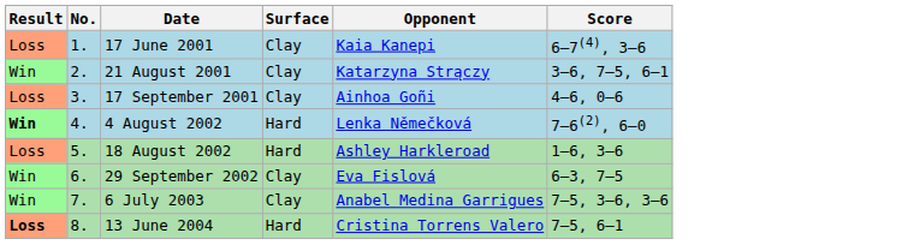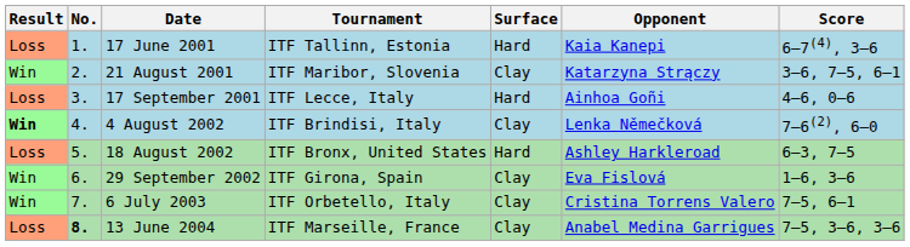 <table class="sortable wikitable" style=font-size:97%>
 <tr>
 <th>Result</th>
 <th>No.</th>
 <th>Date</th>
+<th>Tournament</th>
 <th>Surface</th>
 <th>Opponent</th>
 <th class="unsortable">Score</th>
 </tr>
 <tr style="background:lightblue;">
 <td bgcolor="FFA07A">Loss</td>
 <td>1.</td>
 <td>17 June 2001</td>
-<td>Clay</td>
+<td>ITF Tallinn, Estonia</td>
+<td>Hard</td>
 <td> <a href='#'>Kaia Kanepi</a></td>
 <td>6–7<sup>(4)</sup>, 3–6</td>
 </tr>
 <tr style="background:lightblue;">
 <td style="background:#98fb98;">Win</td>
 <td>2.</td>
 <td>21 August 2001</td>
+<td>ITF Maribor, Slovenia</td>
 <td>Clay</td>
 <td> <a href='#'>Katarzyna Strączy</a></td>
 <td>3–6, 7–5, 6–1</td>
 </tr>
 <tr style="background:lightblue;">
 <td bgcolor="FFA07A">Loss</td>
 <td>3.</td>
 <td>17 September 2001</td>
-<td>Clay</td>
+<td>ITF Lecce, Italy</td>
+<td>Hard</td>
 <td> <a href='#'>Ainhoa Goñi</a></td>
 <td>4–6, 0–6</td>
 </tr>
 <tr style="background:lightblue;">
 <td style="background:#98fb98;"><strong>Win</strong></td>
 <td>4.</td>
 <td>4 August 2002</td>
-<td>Hard</td>
+<td>ITF Brindisi, Italy</td>
+<td>Clay</td>
 <td> <a href='#'>Lenka Němečková</a></td>
 <td>7–6<sup>(2)</sup>, 6–0</td>
 </tr>
 <tr style="background:#addfad;">
 <td bgcolor="FFA07A">Loss</td>
 <td>5.</td>
 <td>18 August 2002</td>
+<td>ITF Bronx, United States</td>
 <td>Hard</td>
 <td> <a href='#'>Ashley Harkleroad</a></td>
-<td>1–6, 3–6</td>
+<td>6–3, 7–5</td>
 </tr>
 <tr style="background:#addfad;">
 <td style="background:#98fb98;">Win</td>
 <td>6.</td>
 <td>29 September 2002</td>
+<td>ITF Girona, Spain</td>
 <td>Clay</td>
 <td> <a href='#'>Eva Fislová</a></td>
-<td>6–3, 7–5</td>
+<td>1–6, 3–6</td>
 </tr>
 <tr style="background:#addfad;">
 <td style="background:#98fb98;">Win</td>
 <td>7.</td>
 <td>6 July 2003</td>
+<td>ITF Orbetello, Italy</td>
+<td>Clay</td>
+<td> <a href='#'>Cristina Torrens Valero</a></td>
+<td>7–5, 6–1</td>
+</tr>
+<tr style="background:#addfad;">
+<td bgcolor="FFA07A">Loss</td>
+<td><strong>8.</strong></td>
+<td>13 June 2004</td>
+<td>ITF Marseille, France</td>
 <td>Clay</td>
 <td> <a href='#'>Anabel Medina Garrigues</a></td>
 <td>7–5, 3–6, 3–6</td>
 </tr>
-<tr style="background:#addfad;">
-<td bgcolor="FFA07A"><strong>Loss</strong></td>
-<td>8.</td>
-<td>13 June 2004</td>
-<td>Hard</td>
-<td> <a href='#'>Cristina Torrens Valero</a></td>
-<td>7–5, 6–1</td>
-</tr>
 </table>
